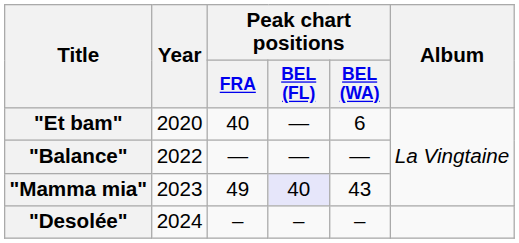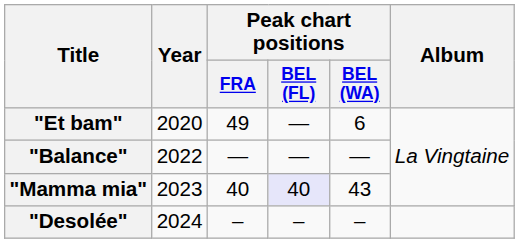 <table class="wikitable plainrowheaders" style="text-align:center;">
 <tr>
 <th scope=col rowspan=2>Title</th>
 <th scope=col rowspan=2>Year</th>
 <th scope=col colspan=3>Peak chart positions</th>
 <th scope=col rowspan=2>Album</th>
 </tr>
 <tr>
 <th scope=col style="width:3em;font-size:85%;"><a href='#'>FRA</a><br></th>
 <th scope=col style="width:3em;font-size:85%;"><a href='#'>BEL<br>(FL)</a><br></th>
 <th scope=col style="width:3em;font-size:85%;"><a href='#'>BEL<br>(WA)</a><br></th>
 </tr>
 <tr>
 <th scope=row>"Et bam"</th>
 <td>2020</td>
-<td>40</td>
+<td>49</td>
 <td>—</td>
 <td>6</td>
 <td rowspan=3><em>La Vingtaine</em></td>
 </tr>
 <tr>
 <th scope=row>"Balance"</th>
 <td>2022</td>
 <td>—</td>
 <td>—</td>
 <td>—</td>
 </tr>
 <tr>
 <th scope=row>"Mamma mia"</th>
 <td>2023</td>
-<td>49</td>
+<td>40</td>
 <td style="background: lavender;">40</td>
 <td>43</td>
 </tr>
 <tr>
 <th scope=row>"Desolée"</th>
 <td>2024</td>
 <td>–</td>
 <td>–</td>
 <td>–</td>
 <td></td>
 </tr>
 </table>
